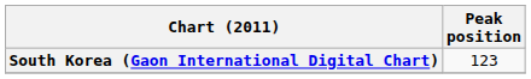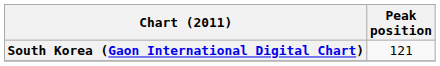 <table class="wikitable sortable plainrowheaders">
 <tr>
 <th>Chart (2011)</th>
 <th>Peak<br>position</th>
 </tr>
 <tr>
 <th scope="row">South Korea (<a href='#'>Gaon International Digital Chart</a>)</th>
-<td style="text-align:center;">123</td>
+<td style="text-align:center;">121</td>
 </tr>
 <tr>
 </tr>
 </table>
